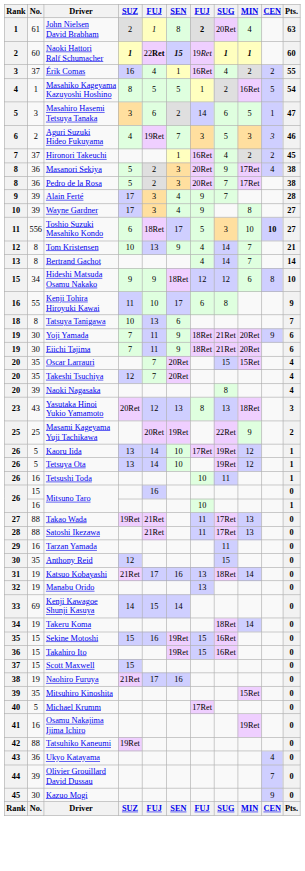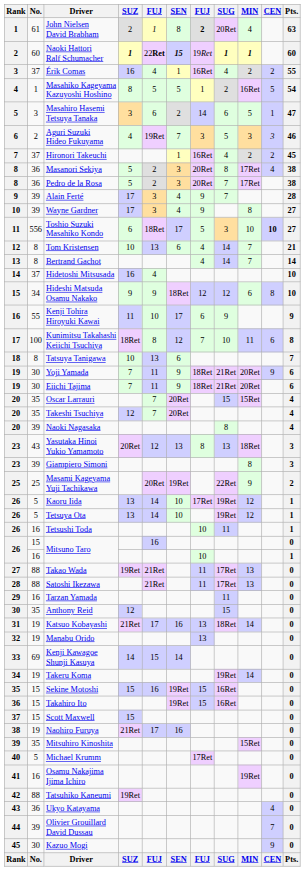 <table class="wikitable" style="font-size:85%; text-align:center">
 <tr style="background:#f9f9f9" valign="top">
 <th valign="middle">Rank</th>
 <th valign="middle">No.</th>
 <th valign="middle" class="unsortable">Driver</th>
 <th data-sort-type="number"><a href='#'>SUZ</a><br></th>
 <th data-sort-type="number"><a href='#'>FUJ</a><br></th>
 <th data-sort-type="number"><a href='#'>SEN</a><br></th>
 <th data-sort-type="number"><a href='#'>FUJ</a><br></th>
 <th data-sort-type="number"><a href='#'>SUG</a><br></th>
 <th data-sort-type="number"><a href='#'>MIN</a><br></th>
 <th data-sort-type="number"><a href='#'>CEN</a><br></th>
 <th data-sort-type="number">Pts.</th>
 </tr>
 <tr>
 <th>1</th>
 <td>61</td>
 <td align="left"> <a href='#'>John Nielsen</a><br> <a href='#'>David Brabham</a></td>
 <td bgcolor="#DFDFDF">2</td>
 <td bgcolor="#FFFFBF"><em>1</em></td>
 <td bgcolor="#DFFFDF">8</td>
 <td bgcolor="#DFDFDF"><strong>2</strong></td>
 <td bgcolor="#EFCFFF"><span>20</span>Ret</td>
 <td bgcolor="#DFFFDF">4</td>
 <td></td>
 <th>63</th>
 </tr>
 <tr>
 <th>2</th>
 <td>60</td>
 <td align="left"> <a href='#'>Naoki Hattori</a><br> <a href='#'>Ralf Schumacher</a></td>
 <td bgcolor="#FFFFBF"><strong><em>1</em></strong></td>
 <td bgcolor="#EFCFFF"><span>22</span><strong>Ret</strong></td>
 <td bgcolor="#CFCFFF"><strong><em>15</em></strong></td>
 <td bgcolor="#EFCFFF"><span>19</span><em>Ret</em></td>
 <td bgcolor="#FFFFBF"><strong><em>1</em></strong></td>
 <td bgcolor="#FFFFBF"><strong><em>1</em></strong></td>
 <td></td>
 <th>60</th>
 </tr>
 <tr>
 <th>3</th>
 <td>37</td>
 <td align="left"> <a href='#'>Érik Comas</a></td>
 <td bgcolor="#CFCFFF">16</td>
 <td bgcolor="#DFFFDF">4</td>
 <td bgcolor="#FFFFBF">1</td>
 <td bgcolor="#EFCFFF"><span>16</span>Ret</td>
 <td bgcolor="#DFFFDF">4</td>
 <td bgcolor="#DFDFDF">2</td>
 <td bgcolor="#CFCFFF">2</td>
 <th>55</th>
 </tr>
 <tr>
 <th>4</th>
 <td>1</td>
 <td align="left"> <a href='#'>Masahiko Kageyama</a><br> <a href='#'>Kazuyoshi Hoshino</a></td>
 <td bgcolor="#DFFFDF">8</td>
 <td bgcolor="#DFFFDF">5</td>
 <td bgcolor="#DFFFDF">5</td>
 <td bgcolor="#FFFFBF">1</td>
 <td bgcolor="#DFDFDF">2</td>
 <td bgcolor="#EFCFFF"><span>16</span>Ret</td>
 <td bgcolor="#CFCFFF">5</td>
 <th>54</th>
 </tr>
 <tr>
 <th>5</th>
 <td>3</td>
 <td align="left"> <a href='#'>Masahiro Hasemi</a><br> <a href='#'>Tetsuya Tanaka</a></td>
 <td bgcolor="#FFDF9F">3</td>
 <td bgcolor="#DFFFDF">6</td>
 <td bgcolor="#DFDFDF">2</td>
 <td bgcolor="#CFCFFF">14</td>
 <td bgcolor="#DFFFDF">6</td>
 <td bgcolor="#DFFFDF">5</td>
 <td bgcolor="#CFCFFF">1</td>
 <th>47</th>
 </tr>
 <tr>
 <th>6</th>
 <td>2</td>
 <td align="left"> <a href='#'>Aguri Suzuki</a><br> <a href='#'>Hideo Fukuyama</a></td>
 <td bgcolor="#DFFFDF">4</td>
 <td bgcolor="#EFCFFF"><span>19</span>Ret</td>
 <td bgcolor="#DFFFDF">7</td>
 <td bgcolor="#FFDF9F">3</td>
 <td bgcolor="#DFFFDF">5</td>
 <td bgcolor="#FFDF9F">3</td>
 <td bgcolor="#CFCFFF"><em>3</em></td>
 <th>46</th>
 </tr>
 <tr>
 <th>7</th>
 <td>37</td>
 <td align="left"> <a href='#'>Hironori Takeuchi</a></td>
 <td></td>
 <td></td>
 <td bgcolor="#FFFFBF">1</td>
 <td bgcolor="#EFCFFF"><span>16</span>Ret</td>
 <td bgcolor="#DFFFDF">4</td>
 <td bgcolor="#DFDFDF">2</td>
 <td bgcolor="#CFCFFF">2</td>
 <th>45</th>
 </tr>
 <tr>
 <th>8</th>
 <td>36</td>
 <td align="left"> <a href='#'>Masanori Sekiya</a></td>
 <td bgcolor="#DFFFDF">5</td>
 <td bgcolor="#DFDFDF">2</td>
 <td bgcolor="#FFDF9F">3</td>
 <td bgcolor="#EFCFFF"><span>20</span>Ret</td>
-<td bgcolor="#DFFFDF">9</td>
+<td bgcolor="#DFFFDF">8</td>
 <td bgcolor="#EFCFFF"><span>17</span>Ret</td>
 <td bgcolor="#CFCFFF">4</td>
 <th>38</th>
 </tr>
 <tr>
 <th>8</th>
 <td>36</td>
 <td align="left"> <a href='#'>Pedro de la Rosa</a></td>
 <td bgcolor="#DFFFDF">5</td>
 <td bgcolor="#DFDFDF">2</td>
 <td bgcolor="#FFDF9F">3</td>
 <td bgcolor="#EFCFFF"><span>20</span>Ret</td>
 <td bgcolor="#DFFFDF">7</td>
 <td bgcolor="#EFCFFF"><span>17</span>Ret</td>
 <td></td>
 <th>38</th>
 </tr>
 <tr>
 <th>9</th>
 <td>39</td>
 <td align="left"> <a href='#'>Alain Ferté</a></td>
 <td bgcolor="#CFCFFF">17</td>
 <td bgcolor="#FFDF9F">3</td>
 <td bgcolor="#DFFFDF">4</td>
 <td bgcolor="#DFFFDF">9</td>
 <td bgcolor="#DFFFDF">7</td>
 <td></td>
 <td></td>
 <th>28</th>
 </tr>
 <tr>
 <th>10</th>
 <td>39</td>
 <td align="left"> <a href='#'>Wayne Gardner</a></td>
 <td bgcolor="#CFCFFF">17</td>
 <td bgcolor="#FFDF9F">3</td>
 <td bgcolor="#DFFFDF">4</td>
 <td bgcolor="#DFFFDF">9</td>
 <td></td>
 <td bgcolor="#DFFFDF">8</td>
 <td></td>
 <th>27</th>
 </tr>
 <tr>
 <th>11</th>
 <td>556</td>
 <td align="left"> <a href='#'>Toshio Suzuki</a><br> <a href='#'>Masahiko Kondo</a></td>
 <td bgcolor="#DFFFDF">6</td>
 <td bgcolor="#EFCFFF"><span>18</span>Ret</td>
 <td bgcolor="#CFCFFF">17</td>
 <td bgcolor="#DFFFDF">5</td>
 <td bgcolor="#FFDF9F">3</td>
 <td bgcolor="#DFFFDF">10</td>
 <td bgcolor="#CFCFFF"><strong>10</strong></td>
 <th>27</th>
 </tr>
 <tr>
 <th>12</th>
 <td>8</td>
 <td align="left"> <a href='#'>Tom Kristensen</a></td>
 <td bgcolor="#DFFFDF">10</td>
 <td bgcolor="#CFCFFF">13</td>
-<td bgcolor="#DFFFDF">9</td>
+<td bgcolor="#DFFFDF">6</td>
 <td bgcolor="#DFFFDF">4</td>
 <td bgcolor="#CFCFFF">14</td>
 <td bgcolor="#DFFFDF">7</td>
 <td></td>
 <th>21</th>
 </tr>
 <tr>
 <th>13</th>
 <td>8</td>
 <td align="left"> <a href='#'>Bertrand Gachot</a></td>
 <td></td>
 <td></td>
 <td></td>
 <td bgcolor="#DFFFDF">4</td>
 <td bgcolor="#CFCFFF">14</td>
 <td bgcolor="#DFFFDF">7</td>
 <td></td>
 <th>14</th>
+</tr>
+<tr>
+<th>14</th>
+<td>37</td>
+<td align="left"> <a href='#'>Hidetoshi Mitsusada</a></td>
+<td bgcolor="#CFCFFF">16</td>
+<td bgcolor="#DFFFDF">4</td>
+<td></td>
+<td></td>
+<td></td>
+<td></td>
+<td></td>
+<th>10</th>
 </tr>
 <tr>
 <th>15</th>
 <td>34</td>
 <td align="left"> <a href='#'>Hideshi Matsuda</a><br> <a href='#'>Osamu Nakako</a></td>
 <td bgcolor="#DFFFDF">9</td>
 <td bgcolor="#DFFFDF">9</td>
 <td bgcolor="#EFCFFF"><span>18</span>Ret</td>
 <td bgcolor="#CFCFFF">12</td>
 <td bgcolor="#CFCFFF">12</td>
 <td bgcolor="#DFFFDF">6</td>
 <td bgcolor="#CFCFFF">8</td>
 <th>10</th>
 </tr>
 <tr>
 <th>16</th>
 <td>55</td>
 <td align="left"> <a href='#'>Kenji Tohira</a><br> <a href='#'>Hiroyuki Kawai</a></td>
 <td bgcolor="#CFCFFF">11</td>
 <td bgcolor="#DFFFDF">10</td>
 <td bgcolor="#CFCFFF">17</td>
 <td bgcolor="#DFFFDF">6</td>
-<td bgcolor="#DFFFDF">8</td>
+<td bgcolor="#DFFFDF">9</td>
 <td></td>
 <td></td>
 <th>9</th>
+</tr>
+<tr>
+<th>17</th>
+<td>100</td>
+<td align="left"> <a href='#'>Kunimitsu Takahashi</a><br> <a href='#'>Keiichi Tsuchiya</a></td>
+<td bgcolor="#EFCFFF"><span>18</span>Ret</td>
+<td bgcolor="#DFFFDF">8</td>
+<td bgcolor="#CFCFFF">12</td>
+<td bgcolor="#DFFFDF">7</td>
+<td bgcolor="#DFFFDF">10</td>
+<td bgcolor="#CFCFFF">11</td>
+<td bgcolor="#CFCFFF">6</td>
+<th>8</th>
 </tr>
 <tr>
 <th>18</th>
 <td>8</td>
 <td align="left"> <a href='#'>Tatsuya Tanigawa</a></td>
 <td bgcolor="#DFFFDF">10</td>
 <td bgcolor="#CFCFFF">13</td>
 <td bgcolor="#DFFFDF">6</td>
 <td></td>
 <td></td>
 <td></td>
 <td></td>
 <th>7</th>
 </tr>
 <tr>
 <th>19</th>
 <td>30</td>
 <td align="left"> <a href='#'>Yoji Yamada</a></td>
 <td bgcolor="#DFFFDF">7</td>
 <td bgcolor="#CFCFFF">11</td>
 <td bgcolor="#DFFFDF">9</td>
 <td bgcolor="#EFCFFF"><span>18</span>Ret</td>
 <td bgcolor="#EFCFFF"><span>21</span>Ret</td>
 <td bgcolor="#EFCFFF"><span>20</span>Ret</td>
 <td bgcolor="#CFCFFF">9</td>
 <th>6</th>
 </tr>
 <tr>
 <th>19</th>
 <td>30</td>
 <td align="left"> <a href='#'>Eiichi Tajima</a></td>
 <td bgcolor="#DFFFDF">7</td>
 <td bgcolor="#CFCFFF">11</td>
 <td bgcolor="#DFFFDF">9</td>
 <td bgcolor="#EFCFFF"><span>18</span>Ret</td>
 <td bgcolor="#EFCFFF"><span>21</span>Ret</td>
 <td bgcolor="#EFCFFF"><span>20</span>Ret</td>
 <td></td>
 <th>6</th>
 </tr>
 <tr>
 <th>20</th>
 <td>35</td>
 <td align="left"> <a href='#'>Oscar Larrauri</a></td>
 <td></td>
 <td bgcolor="#DFFFDF">7</td>
 <td bgcolor="#EFCFFF"><span>20</span>Ret</td>
 <td></td>
 <td bgcolor="#CFCFFF">15</td>
 <td bgcolor="#EFCFFF"><span>15</span>Ret</td>
 <td></td>
 <th>4</th>
 </tr>
 <tr>
 <th>20</th>
 <td>35</td>
 <td align="left"> <a href='#'>Takeshi Tsuchiya</a></td>
 <td bgcolor="#CFCFFF">12</td>
 <td bgcolor="#DFFFDF">7</td>
 <td bgcolor="#EFCFFF"><span>20</span>Ret</td>
 <td></td>
 <td></td>
 <td></td>
 <td></td>
 <th>4</th>
 </tr>
 <tr>
 <th>20</th>
 <td>39</td>
 <td align="left"> <a href='#'>Naoki Nagasaka</a></td>
 <td></td>
 <td></td>
 <td></td>
 <td></td>
 <td bgcolor="#DFFFDF">8</td>
 <td></td>
 <td></td>
 <th>4</th>
 </tr>
 <tr>
 <th>23</th>
 <td>43</td>
 <td align="left"> <a href='#'>Yasutaka Hinoi</a><br> <a href='#'>Yukio Yamamoto</a></td>
 <td bgcolor="#EFCFFF"><span>20</span>Ret</td>
 <td bgcolor="#CFCFFF">12</td>
 <td bgcolor="#CFCFFF">13</td>
 <td bgcolor="#DFFFDF">8</td>
 <td bgcolor="#CFCFFF">13</td>
 <td bgcolor="#EFCFFF"><span>18</span>Ret</td>
+<td></td>
+<th>3</th>
+</tr>
+<tr>
+<th>23</th>
+<td>39</td>
+<td align="left"> <a href='#'>Giampiero Simoni</a></td>
+<td></td>
+<td></td>
+<td></td>
+<td></td>
+<td></td>
+<td bgcolor="#DFFFDF">8</td>
 <td></td>
 <th>3</th>
 </tr>
 <tr>
 <th>25</th>
 <td>25</td>
 <td align="left"> <a href='#'>Masami Kageyama</a><br> <a href='#'>Yuji Tachikawa</a></td>
 <td></td>
 <td bgcolor="#EFCFFF"><span>20</span>Ret</td>
 <td bgcolor="#EFCFFF"><span>19</span>Ret</td>
 <td></td>
 <td bgcolor="#EFCFFF"><span>22</span>Ret</td>
 <td bgcolor="#DFFFDF">9</td>
 <td></td>
 <th>2</th>
 </tr>
 <tr>
 <th>26</th>
 <td>5</td>
 <td align="left"> <a href='#'>Kaoru Iida</a></td>
 <td bgcolor="#CFCFFF">13</td>
 <td bgcolor="#CFCFFF">14</td>
 <td bgcolor="#DFFFDF">10</td>
 <td bgcolor="#EFCFFF"><span>17</span>Ret</td>
 <td bgcolor="#EFCFFF"><span>19</span>Ret</td>
 <td bgcolor="#CFCFFF">12</td>
 <td></td>
 <th>1</th>
 </tr>
 <tr>
 <th>26</th>
 <td>5</td>
 <td align="left"> <a href='#'>Tetsuya Ota</a></td>
 <td bgcolor="#CFCFFF">13</td>
 <td bgcolor="#CFCFFF">14</td>
 <td bgcolor="#DFFFDF">10</td>
 <td></td>
 <td bgcolor="#EFCFFF"><span>19</span>Ret</td>
 <td bgcolor="#CFCFFF">12</td>
 <td></td>
 <th>1</th>
 </tr>
 <tr>
 <th>26</th>
 <td>16</td>
 <td align="left"> <a href='#'>Tetsushi Toda</a></td>
 <td></td>
 <td></td>
 <td></td>
 <td bgcolor="#DFFFDF">10</td>
 <td bgcolor="#CFCFFF">11</td>
 <td></td>
 <td></td>
 <th>1</th>
 </tr>
 <tr>
 <th rowspan="2">26</th>
 <td>15</td>
 <td rowspan="2" align="left"> <a href='#'>Mitsuno Taro</a></td>
 <td></td>
 <td bgcolor="#CFCFFF">16</td>
 <td></td>
 <td></td>
 <td></td>
 <td></td>
 <td></td>
 <th>0</th>
 </tr>
 <tr>
 <td>16</td>
 <td></td>
 <td></td>
 <td></td>
 <td bgcolor="#DFFFDF">10</td>
 <td></td>
 <td></td>
 <td></td>
 <th>1</th>
 </tr>
 <tr>
 <th><span>27</span></th>
 <td>88</td>
 <td align="left"> <a href='#'>Takao Wada</a></td>
 <td bgcolor="#EFCFFF"><span>19</span>Ret</td>
 <td bgcolor="#EFCFFF"><span>21</span>Ret</td>
 <td></td>
 <td bgcolor="#CFCFFF">11</td>
 <td bgcolor="#EFCFFF"><span>17</span>Ret</td>
 <td bgcolor="#CFCFFF">13</td>
 <td></td>
 <th>0</th>
 </tr>
 <tr>
 <th><span>28</span></th>
 <td>88</td>
 <td align="left"> <a href='#'>Satoshi Ikezawa</a></td>
 <td></td>
 <td bgcolor="#EFCFFF"><span>21</span>Ret</td>
 <td></td>
 <td bgcolor="#CFCFFF">11</td>
 <td bgcolor="#EFCFFF"><span>17</span>Ret</td>
 <td bgcolor="#CFCFFF">13</td>
 <td></td>
 <th>0</th>
 </tr>
 <tr>
 <th><span>29</span></th>
 <td>16</td>
 <td align="left"> <a href='#'>Tarzan Yamada</a></td>
 <td></td>
 <td></td>
 <td></td>
 <td></td>
 <td bgcolor="#CFCFFF">11</td>
 <td></td>
 <td></td>
 <th>0</th>
 </tr>
 <tr>
 <th><span>30</span></th>
 <td>35</td>
 <td align="left"> <a href='#'>Anthony Reid</a></td>
 <td bgcolor="#CFCFFF">12</td>
 <td></td>
 <td></td>
 <td></td>
 <td bgcolor="#CFCFFF">15</td>
 <td></td>
 <td></td>
 <th>0</th>
 </tr>
 <tr>
 <th><span>31</span></th>
 <td>19</td>
 <td align="left"> <a href='#'>Katsuo Kobayashi</a></td>
 <td bgcolor="#EFCFFF"><span>21</span>Ret</td>
 <td bgcolor="#CFCFFF">17</td>
 <td bgcolor="#CFCFFF">16</td>
 <td bgcolor="#CFCFFF">13</td>
 <td bgcolor="#EFCFFF"><span>18</span>Ret</td>
 <td bgcolor="#CFCFFF">14</td>
 <td></td>
 <th>0</th>
 </tr>
 <tr>
 <th><span>32</span></th>
 <td>19</td>
 <td align="left"> <a href='#'>Manabu Orido</a></td>
 <td></td>
 <td></td>
 <td></td>
 <td bgcolor="#CFCFFF">13</td>
 <td></td>
 <td></td>
 <td></td>
 <th>0</th>
 </tr>
 <tr>
 <th><span>33</span></th>
 <td>69</td>
 <td align="left"> <a href='#'>Kenji Kawagoe</a><br> <a href='#'>Shunji Kasuya</a></td>
 <td bgcolor="#CFCFFF">14</td>
 <td bgcolor="#CFCFFF">15</td>
 <td bgcolor="#CFCFFF">14</td>
 <td></td>
 <td></td>
 <td></td>
 <td></td>
 <th>0</th>
 </tr>
 <tr>
 <th><span>34</span></th>
 <td>19</td>
 <td align="left"> <a href='#'>Takeru Koma</a></td>
 <td></td>
 <td></td>
 <td></td>
 <td></td>
-<td bgcolor="#EFCFFF"><span>18</span>Ret</td>
+<td bgcolor="#EFCFFF"><span>19</span>Ret</td>
 <td bgcolor="#CFCFFF">14</td>
 <td></td>
 <th>0</th>
 </tr>
 <tr>
 <th><span>35</span></th>
 <td>15</td>
 <td align="left"> <a href='#'>Sekine Motoshi</a></td>
 <td bgcolor="#CFCFFF">15</td>
 <td bgcolor="#CFCFFF">16</td>
 <td bgcolor="#EFCFFF"><span>19</span>Ret</td>
 <td bgcolor="#CFCFFF">15</td>
 <td bgcolor="#EFCFFF"><span>16</span>Ret</td>
 <td></td>
 <td></td>
 <th>0</th>
 </tr>
 <tr>
 <th><span>36</span></th>
 <td>15</td>
 <td align="left"> <a href='#'>Takahiro Ito</a></td>
 <td></td>
 <td></td>
 <td bgcolor="#EFCFFF"><span>19</span>Ret</td>
 <td bgcolor="#CFCFFF">15</td>
 <td bgcolor="#EFCFFF"><span>16</span>Ret</td>
 <td></td>
 <td></td>
 <th>0</th>
 </tr>
 <tr>
 <th><span>37</span></th>
 <td>15</td>
 <td align="left"> <a href='#'>Scott Maxwell</a></td>
 <td bgcolor="#CFCFFF">15</td>
 <td></td>
 <td></td>
 <td></td>
 <td></td>
 <td></td>
 <td></td>
 <th>0</th>
 </tr>
 <tr>
 <th><span>38</span></th>
 <td>19</td>
 <td align="left"> <a href='#'>Naohiro Furuya</a></td>
 <td bgcolor="#EFCFFF"><span>21</span>Ret</td>
 <td bgcolor="#CFCFFF">17</td>
 <td bgcolor="#CFCFFF">16</td>
 <td></td>
 <td></td>
 <td></td>
 <td></td>
 <th>0</th>
 </tr>
 <tr>
 <th><span>39</span></th>
 <td>35</td>
 <td align="left"> <a href='#'>Mitsuhiro Kinoshita</a></td>
 <td></td>
 <td></td>
 <td></td>
 <td></td>
 <td></td>
 <td bgcolor="#EFCFFF"><span>15</span>Ret</td>
 <td></td>
 <th>0</th>
 </tr>
 <tr>
 <th><span>40</span></th>
 <td>5</td>
 <td align="left"> <a href='#'>Michael Krumm</a></td>
 <td></td>
 <td></td>
 <td></td>
 <td bgcolor="#EFCFFF"><span>17</span>Ret</td>
 <td></td>
 <td></td>
 <td></td>
 <th>0</th>
 </tr>
 <tr>
 <th><span>41</span></th>
 <td>16</td>
 <td align="left"> <a href='#'>Osamu Nakajima</a><br> <a href='#'>Ijima Ichiro</a></td>
 <td></td>
 <td></td>
 <td></td>
 <td></td>
 <td></td>
 <td bgcolor="#EFCFFF"><span>19</span>Ret</td>
 <td></td>
 <th>0</th>
 </tr>
 <tr>
 <th><span>42</span></th>
 <td>88</td>
 <td align="left"> <a href='#'>Tatsuhiko Kaneumi</a></td>
 <td bgcolor="#EFCFFF"><span>19</span>Ret</td>
 <td></td>
 <td></td>
 <td></td>
 <td></td>
 <td></td>
 <td></td>
 <th>0</th>
 </tr>
 <tr>
 <th><span>43</span></th>
 <td>36</td>
 <td align="left"> <a href='#'>Ukyo Katayama</a></td>
 <td></td>
 <td></td>
 <td></td>
 <td></td>
 <td></td>
 <td></td>
 <td bgcolor="#CFCFFF">4</td>
 <th>0</th>
 </tr>
 <tr>
 <th><span>44</span></th>
 <td>39</td>
 <td align="left"> <a href='#'>Olivier Grouillard</a><br> <a href='#'>David Dussau</a></td>
 <td></td>
 <td></td>
 <td></td>
 <td></td>
 <td></td>
 <td></td>
 <td bgcolor="#CFCFFF">7</td>
 <th>0</th>
 </tr>
 <tr>
 <th><span>45</span></th>
 <td>30</td>
 <td align="left"> <a href='#'>Kazuo Mogi</a></td>
 <td></td>
 <td></td>
 <td></td>
 <td></td>
 <td></td>
 <td></td>
 <td bgcolor="#CFCFFF">9</td>
 <th>0</th>
 </tr>
 <tr>
 <th valign="middle">Rank</th>
 <th valign="middle">No.</th>
 <th align="left" valign="middle">Driver</th>
 <th><a href='#'>SUZ</a><br></th>
 <th><a href='#'>FUJ</a><br></th>
 <th><a href='#'>SEN</a><br></th>
 <th><a href='#'>FUJ</a><br></th>
 <th><a href='#'>SUG</a><br></th>
 <th><a href='#'>MIN</a><br></th>
 <th><a href='#'>CEN</a><br></th>
 <th>Pts.</th>
 </tr>
 </table>
